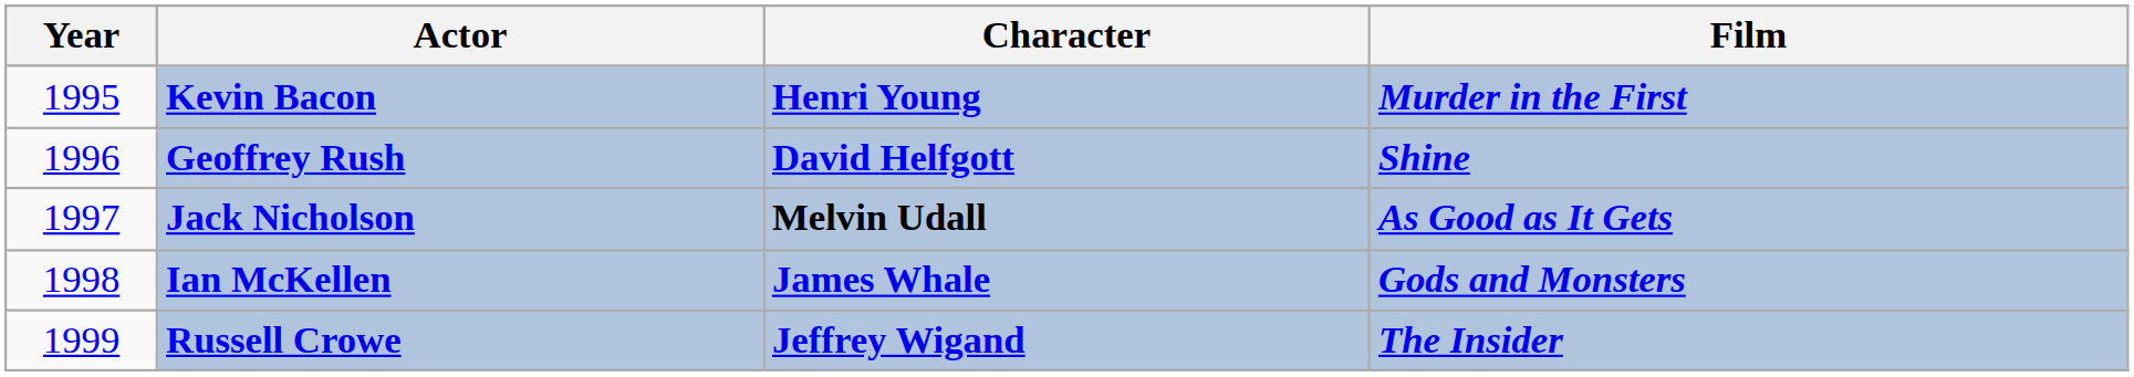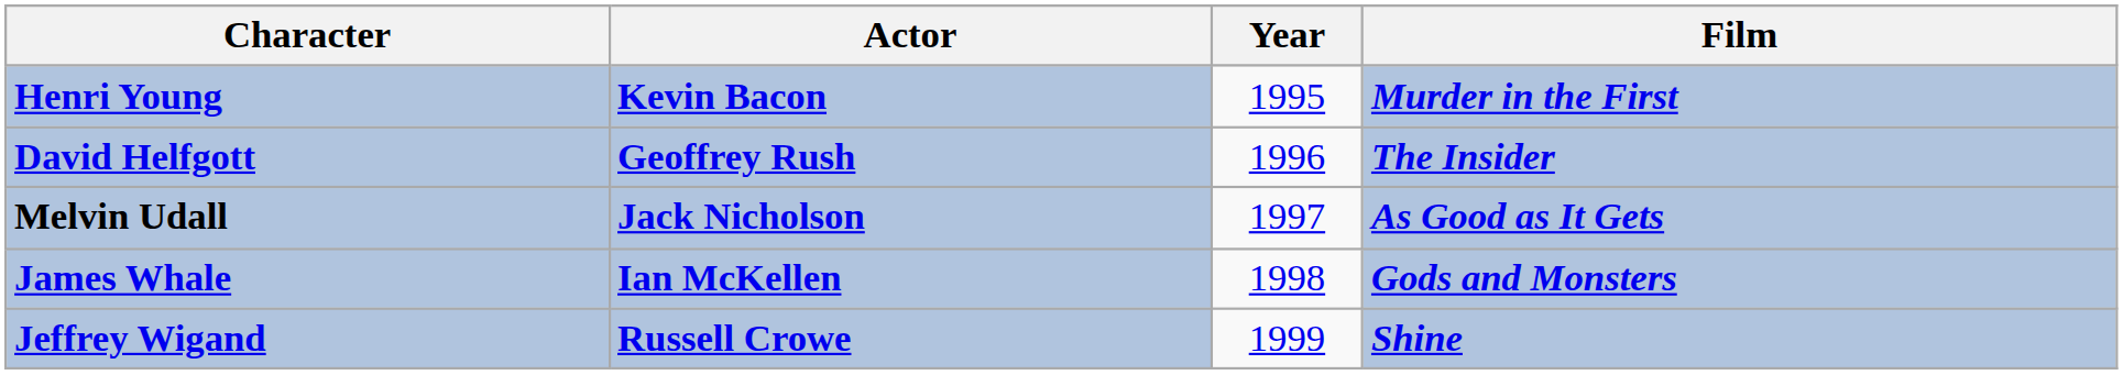 <table class="wikitable" width="70%">
 <tr style="background:#bebebe;">
+<th style="width:20%;">Character</th>
+<th style="width:20%;">Actor</th>
 <th style="width:5%;">Year</th>
-<th style="width:20%;">Actor</th>
-<th style="width:20%;">Character</th>
 <th style="width:25%;">Film</th>
 </tr>
 <tr>
+<td style="background:#B0C4DE;"><strong><a href='#'>Henri Young</a></strong></td>
+<td style="background:#B0C4DE;"><strong><a href='#'>Kevin Bacon</a></strong></td>
 <td rowspan="1" style="text-align:center;"><a href='#'>1995</a></td>
-<td style="background:#B0C4DE;"><strong><a href='#'>Kevin Bacon</a></strong></td>
-<td style="background:#B0C4DE;"><strong><a href='#'>Henri Young</a></strong></td>
 <td style="background:#B0C4DE;"><strong><em><a href='#'>Murder in the First</a></em></strong></td>
 </tr>
 <tr>
+<td style="background:#B0C4DE;"><strong><a href='#'>David Helfgott</a></strong></td>
+<td style="background:#B0C4DE;"><strong><a href='#'>Geoffrey Rush</a></strong></td>
 <td rowspan="1" style="text-align:center;"><a href='#'>1996</a></td>
-<td style="background:#B0C4DE;"><strong><a href='#'>Geoffrey Rush</a></strong></td>
-<td style="background:#B0C4DE;"><strong><a href='#'>David Helfgott</a></strong></td>
-<td style="background:#B0C4DE;"><strong><em><a href='#'>Shine</a></em></strong></td>
+<td style="background:#B0C4DE;"><strong><em><a href='#'>The Insider</a></em></strong></td>
 </tr>
 <tr>
+<td style="background:#B0C4DE;"><strong>Melvin Udall</strong></td>
+<td style="background:#B0C4DE;"><strong><a href='#'>Jack Nicholson</a></strong></td>
 <td rowspan="1" style="text-align:center;"><a href='#'>1997</a></td>
-<td style="background:#B0C4DE;"><strong><a href='#'>Jack Nicholson</a></strong></td>
-<td style="background:#B0C4DE;"><strong>Melvin Udall</strong></td>
 <td style="background:#B0C4DE;"><strong><em><a href='#'>As Good as It Gets</a></em></strong></td>
 </tr>
 <tr>
+<td style="background:#B0C4DE;"><strong><a href='#'>James Whale</a></strong></td>
+<td style="background:#B0C4DE;"><strong><a href='#'>Ian McKellen</a></strong></td>
 <td rowspan="1" style="text-align:center;"><a href='#'>1998</a></td>
-<td style="background:#B0C4DE;"><strong><a href='#'>Ian McKellen</a></strong></td>
-<td style="background:#B0C4DE;"><strong><a href='#'>James Whale</a></strong></td>
 <td style="background:#B0C4DE;"><strong><em><a href='#'>Gods and Monsters</a></em></strong></td>
 </tr>
 <tr>
+<td style="background:#B0C4DE;"><strong><a href='#'>Jeffrey Wigand</a></strong></td>
+<td style="background:#B0C4DE;"><strong><a href='#'>Russell Crowe</a></strong></td>
 <td rowspan="1" style="text-align:center;"><a href='#'>1999</a></td>
-<td style="background:#B0C4DE;"><strong><a href='#'>Russell Crowe</a></strong></td>
-<td style="background:#B0C4DE;"><strong><a href='#'>Jeffrey Wigand</a></strong></td>
-<td style="background:#B0C4DE;"><strong><em><a href='#'>The Insider</a></em></strong></td>
+<td style="background:#B0C4DE;"><strong><em><a href='#'>Shine</a></em></strong></td>
 </tr>
 </table>
